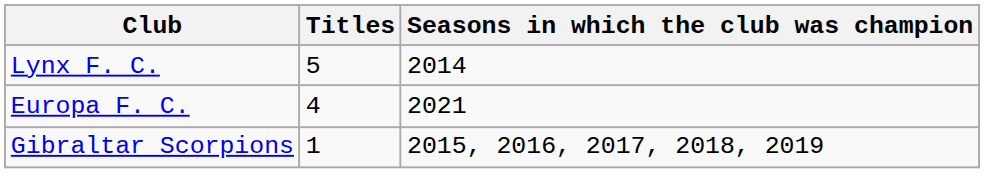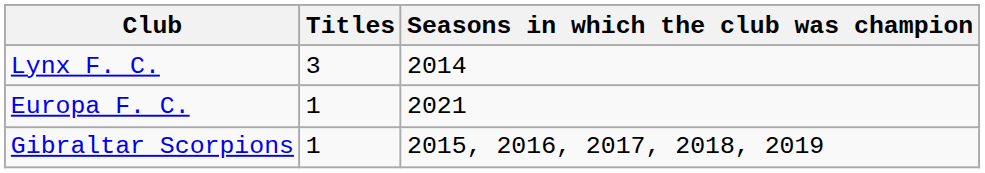 <table class="wikitable">
 <tr>
 <th>Club</th>
 <th>Titles</th>
 <th>Seasons in which the club was champion</th>
 </tr>
 <tr>
 <td><a href='#'>Lynx F. C.</a></td>
-<td>5</td>
+<td>3</td>
 <td>2014</td>
 </tr>
 <tr>
 <td><a href='#'>Europa F. C.</a></td>
-<td>4</td>
+<td>1</td>
 <td>2021</td>
 </tr>
 <tr>
 <td><a href='#'>Gibraltar Scorpions</a></td>
 <td>1</td>
 <td>2015, 2016, 2017, 2018, 2019</td>
 </tr>
 </table>
